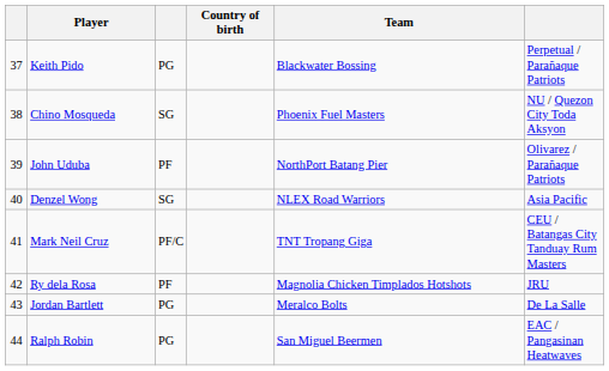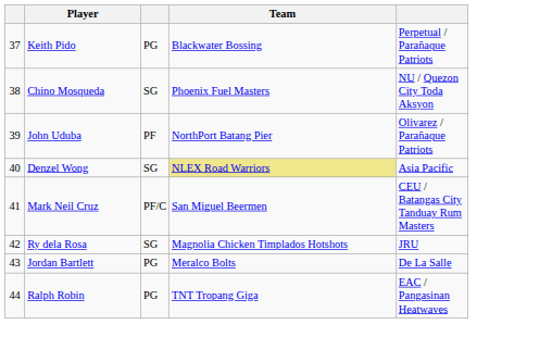 <table class="wikitable plainrowheaders" style="text-align:left; font-size:95%;">
 <tr>
 <th scope="col" style="width:20px;"></th>
 <th scope="col" style="width:150px;">Player</th>
 <th scope="col" style="width:20px;"></th>
-<th scope="col" style="width:100px;">Country of birth</th>
 <th scope="col" style="width:300px;">Team</th>
 <th scope="col" style="width:90px;"></th>
 </tr>
 <tr>
 <td align=center>37</td>
 <td><a href='#'>Keith Pido</a></td>
 <td>PG</td>
-<td></td>
 <td><a href='#'>Blackwater Bossing</a></td>
 <td><a href='#'>Perpetual</a> / <a href='#'>Parañaque Patriots</a> </td>
 </tr>
 <tr>
 <td align=center>38</td>
 <td><a href='#'>Chino Mosqueda</a></td>
 <td>SG</td>
-<td></td>
 <td><a href='#'>Phoenix Fuel Masters</a></td>
 <td><a href='#'>NU</a> / <a href='#'>Quezon City Toda Aksyon</a> </td>
 </tr>
 <tr>
 <td align=center>39</td>
 <td><a href='#'>John Uduba</a></td>
 <td>PF</td>
-<td></td>
 <td><a href='#'>NorthPort Batang Pier</a></td>
 <td><a href='#'>Olivarez</a> / <a href='#'>Parañaque Patriots</a> </td>
 </tr>
 <tr>
 <td align=center>40</td>
 <td><a href='#'>Denzel Wong</a></td>
 <td>SG</td>
-<td></td>
-<td><a href='#'>NLEX Road Warriors</a></td>
+<td style="background: khaki;"><a href='#'>NLEX Road Warriors</a></td>
 <td><a href='#'>Asia Pacific</a></td>
 </tr>
 <tr>
 <td align=center>41</td>
 <td><a href='#'>Mark Neil Cruz</a></td>
 <td>PF/C</td>
-<td></td>
-<td><a href='#'>TNT Tropang Giga</a></td>
+<td><a href='#'>San Miguel Beermen</a></td>
 <td><a href='#'>CEU</a> / <a href='#'>Batangas City Tanduay Rum Masters</a> </td>
 </tr>
 <tr>
 <td align=center>42</td>
 <td><a href='#'>Ry dela Rosa</a></td>
-<td>PF</td>
-<td></td>
+<td>SG</td>
 <td><a href='#'>Magnolia Chicken Timplados Hotshots</a></td>
 <td><a href='#'>JRU</a></td>
 </tr>
 <tr>
 <td align=center>43</td>
 <td><a href='#'>Jordan Bartlett</a></td>
 <td>PG</td>
-<td></td>
 <td><a href='#'>Meralco Bolts</a></td>
 <td><a href='#'>De La Salle</a></td>
 </tr>
 <tr>
 <td align=center>44</td>
 <td><a href='#'>Ralph Robin</a></td>
 <td>PG</td>
-<td></td>
-<td><a href='#'>San Miguel Beermen</a></td>
+<td><a href='#'>TNT Tropang Giga</a></td>
 <td><a href='#'>EAC</a> / <a href='#'>Pangasinan Heatwaves</a> </td>
 </tr>
 </table>
